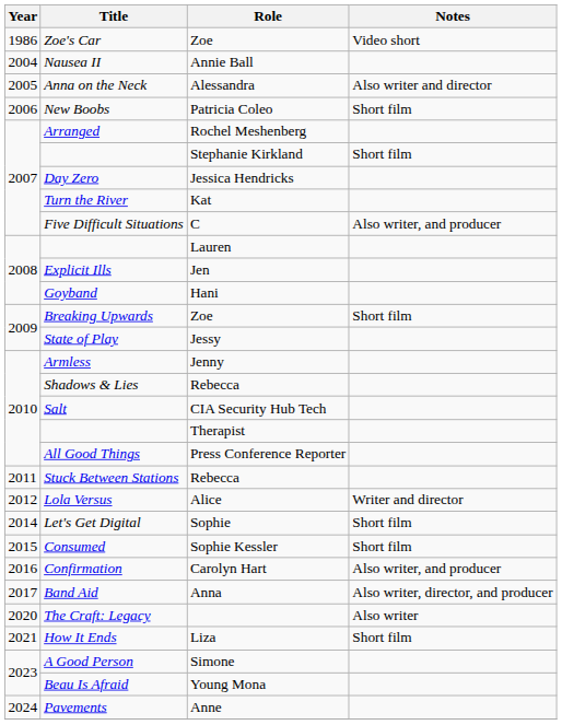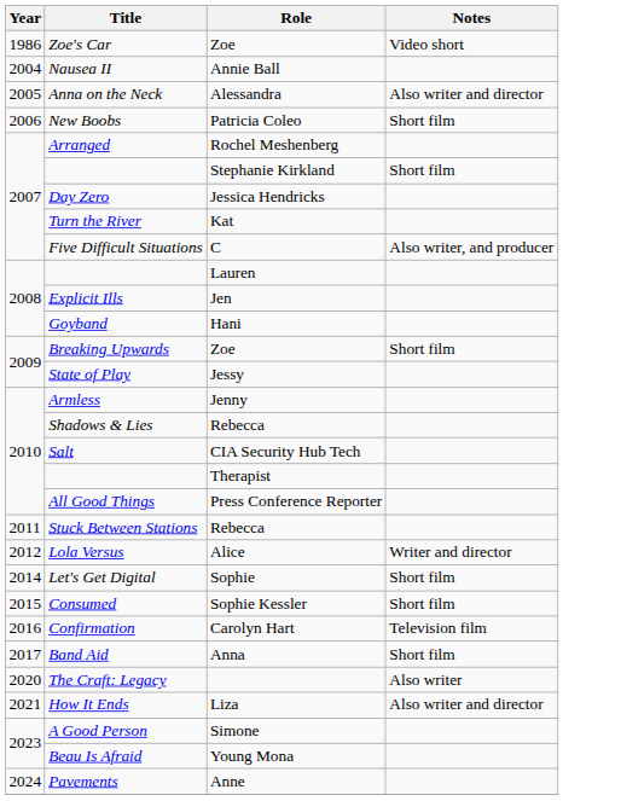 <table class="wikitable sortable">
 <tr>
 <th>Year</th>
 <th>Title</th>
 <th>Role</th>
 <th class="unsortable">Notes</th>
 </tr>
 <tr>
 <td>1986</td>
 <td><em>Zoe's Car</em></td>
 <td>Zoe</td>
 <td>Video short</td>
 </tr>
 <tr>
 <td>2004</td>
 <td><em>Nausea II</em></td>
 <td>Annie Ball</td>
 <td></td>
 </tr>
 <tr>
 <td>2005</td>
 <td><em>Anna on the Neck</em></td>
 <td>Alessandra</td>
 <td>Also writer and director</td>
 </tr>
 <tr>
 <td>2006</td>
 <td><em>New Boobs</em></td>
 <td>Patricia Coleo</td>
 <td>Short film</td>
 </tr>
 <tr>
 <td rowspan="5">2007</td>
 <td><em><a href='#'>Arranged</a></em></td>
 <td>Rochel Meshenberg</td>
 <td></td>
 </tr>
 <tr>
 <td><em></em></td>
 <td>Stephanie Kirkland</td>
 <td>Short film</td>
 </tr>
 <tr>
 <td><em><a href='#'>Day Zero</a></em></td>
 <td>Jessica Hendricks</td>
 <td></td>
 </tr>
 <tr>
 <td><em><a href='#'>Turn the River</a></em></td>
 <td>Kat</td>
 <td></td>
 </tr>
 <tr>
 <td><em>Five Difficult Situations</em></td>
 <td>C</td>
 <td>Also writer, and producer</td>
 </tr>
 <tr>
 <td rowspan="3">2008</td>
 <td><em></em></td>
 <td>Lauren</td>
 <td></td>
 </tr>
 <tr>
 <td><em><a href='#'>Explicit Ills</a></em></td>
 <td>Jen</td>
 <td></td>
 </tr>
 <tr>
 <td><em><a href='#'>Goyband</a></em></td>
 <td>Hani</td>
 <td></td>
 </tr>
 <tr>
 <td rowspan="2">2009</td>
 <td><em><a href='#'>Breaking Upwards</a></em></td>
 <td>Zoe</td>
 <td>Short film</td>
 </tr>
 <tr>
 <td><em><a href='#'>State of Play</a></em></td>
 <td>Jessy</td>
 <td></td>
 </tr>
 <tr>
 <td rowspan="5">2010</td>
 <td><em><a href='#'>Armless</a></em></td>
 <td>Jenny</td>
 <td></td>
 </tr>
 <tr>
 <td><em>Shadows & Lies</em></td>
 <td>Rebecca</td>
 <td></td>
 </tr>
 <tr>
 <td><em><a href='#'>Salt</a></em></td>
 <td>CIA Security Hub Tech</td>
 <td></td>
 </tr>
 <tr>
 <td><em></em></td>
 <td>Therapist</td>
 <td></td>
 </tr>
 <tr>
 <td><em><a href='#'>All Good Things</a></em></td>
 <td>Press Conference Reporter</td>
 <td></td>
 </tr>
 <tr>
 <td>2011</td>
 <td><em><a href='#'>Stuck Between Stations</a></em></td>
 <td>Rebecca</td>
 <td></td>
 </tr>
 <tr>
 <td>2012</td>
 <td><em><a href='#'>Lola Versus</a></em></td>
 <td>Alice</td>
 <td>Writer and director</td>
 </tr>
 <tr>
 <td>2014</td>
 <td><em>Let's Get Digital</em></td>
 <td>Sophie</td>
 <td>Short film</td>
 </tr>
 <tr>
 <td>2015</td>
 <td><em><a href='#'>Consumed</a></em></td>
 <td>Sophie Kessler</td>
 <td>Short film</td>
 </tr>
 <tr>
 <td>2016</td>
 <td><em><a href='#'>Confirmation</a></em></td>
 <td>Carolyn Hart</td>
-<td>Also writer, and producer</td>
+<td>Television film</td>
 </tr>
 <tr>
 <td>2017</td>
 <td><em><a href='#'>Band Aid</a></em></td>
 <td>Anna</td>
-<td>Also writer, director, and producer</td>
+<td>Short film</td>
 </tr>
 <tr>
 <td>2020</td>
 <td><em><a href='#'>The Craft: Legacy</a></em></td>
 <td></td>
 <td>Also writer</td>
 </tr>
 <tr>
 <td>2021</td>
 <td><em><a href='#'>How It Ends</a></em></td>
 <td>Liza</td>
-<td>Short film</td>
+<td>Also writer and director</td>
 </tr>
 <tr>
 <td rowspan="2">2023</td>
 <td><em><a href='#'>A Good Person</a></em></td>
 <td>Simone</td>
 <td></td>
 </tr>
 <tr>
 <td><em><a href='#'>Beau Is Afraid</a></em></td>
 <td>Young Mona</td>
 <td></td>
 </tr>
 <tr>
 <td>2024</td>
 <td><em><a href='#'>Pavements</a></em></td>
 <td>Anne</td>
 <td></td>
 </tr>
 <tr>
 </tr>
 </table>
